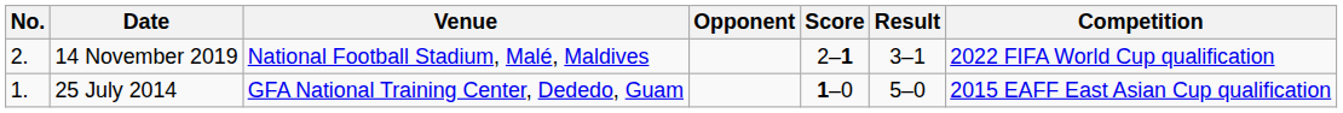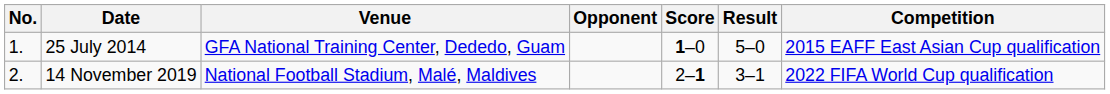 <table class="wikitable">
 <tr>
 <th>No.</th>
 <th>Date</th>
 <th>Venue</th>
 <th>Opponent</th>
 <th>Score</th>
 <th>Result</th>
 <th>Competition</th>
 </tr>
 <tr>
+<td>1.</td>
+<td>25 July 2014</td>
+<td><a href='#'>GFA National Training Center</a>, <a href='#'>Dededo</a>, <a href='#'>Guam</a></td>
+<td></td>
+<td align=center><strong>1</strong>–0</td>
+<td align=center>5–0</td>
+<td><a href='#'>2015 EAFF East Asian Cup qualification</a></td>
+</tr>
+<tr>
 <td>2.</td>
 <td>14 November 2019</td>
 <td><a href='#'>National Football Stadium</a>, <a href='#'>Malé</a>, <a href='#'>Maldives</a></td>
 <td></td>
 <td align=center>2–<strong>1</strong></td>
 <td align=center>3–1</td>
 <td><a href='#'>2022 FIFA World Cup qualification</a></td>
 </tr>
-<tr>
-<td>1.</td>
-<td>25 July 2014</td>
-<td><a href='#'>GFA National Training Center</a>, <a href='#'>Dededo</a>, <a href='#'>Guam</a></td>
-<td></td>
-<td align=center><strong>1</strong>–0</td>
-<td align=center>5–0</td>
-<td><a href='#'>2015 EAFF East Asian Cup qualification</a></td>
-</tr>
 </table>
